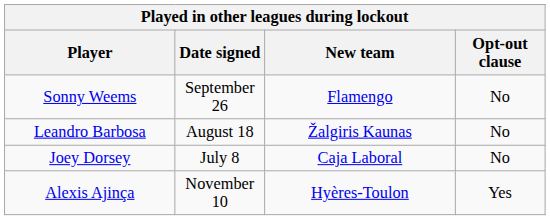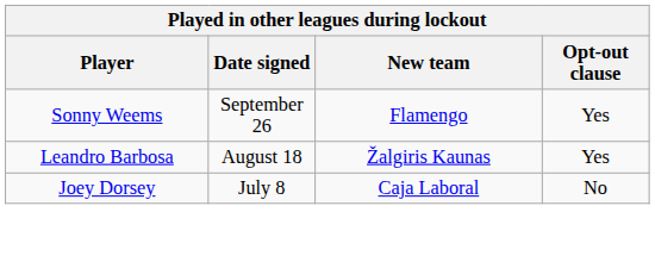 <table class="wikitable" style="text-align:center">
 <tr>
 <th colspan=4>Played in other leagues during lockout</th>
 </tr>
 <tr>
 <th style="width:160px">Player</th>
 <th style="width:80px">Date signed</th>
 <th style="width:180px">New team</th>
 <th style="width:80px">Opt-out clause</th>
 </tr>
 <tr>
 <td><a href='#'>Sonny Weems</a></td>
 <td>September 26</td>
 <td><a href='#'>Flamengo</a> </td>
-<td>No</td>
+<td>Yes</td>
 </tr>
 <tr>
 <td><a href='#'>Leandro Barbosa</a></td>
 <td>August 18</td>
 <td><a href='#'>Žalgiris Kaunas</a> </td>
-<td>No</td>
+<td>Yes</td>
 </tr>
 <tr>
 <td><a href='#'>Joey Dorsey</a></td>
 <td>July 8</td>
 <td><a href='#'>Caja Laboral</a> </td>
 <td>No</td>
 </tr>
-<tr>
-<td><a href='#'>Alexis Ajinça</a></td>
-<td>November 10</td>
-<td><a href='#'>Hyères-Toulon</a> </td>
-<td>Yes</td>
-</tr>
 </table>
